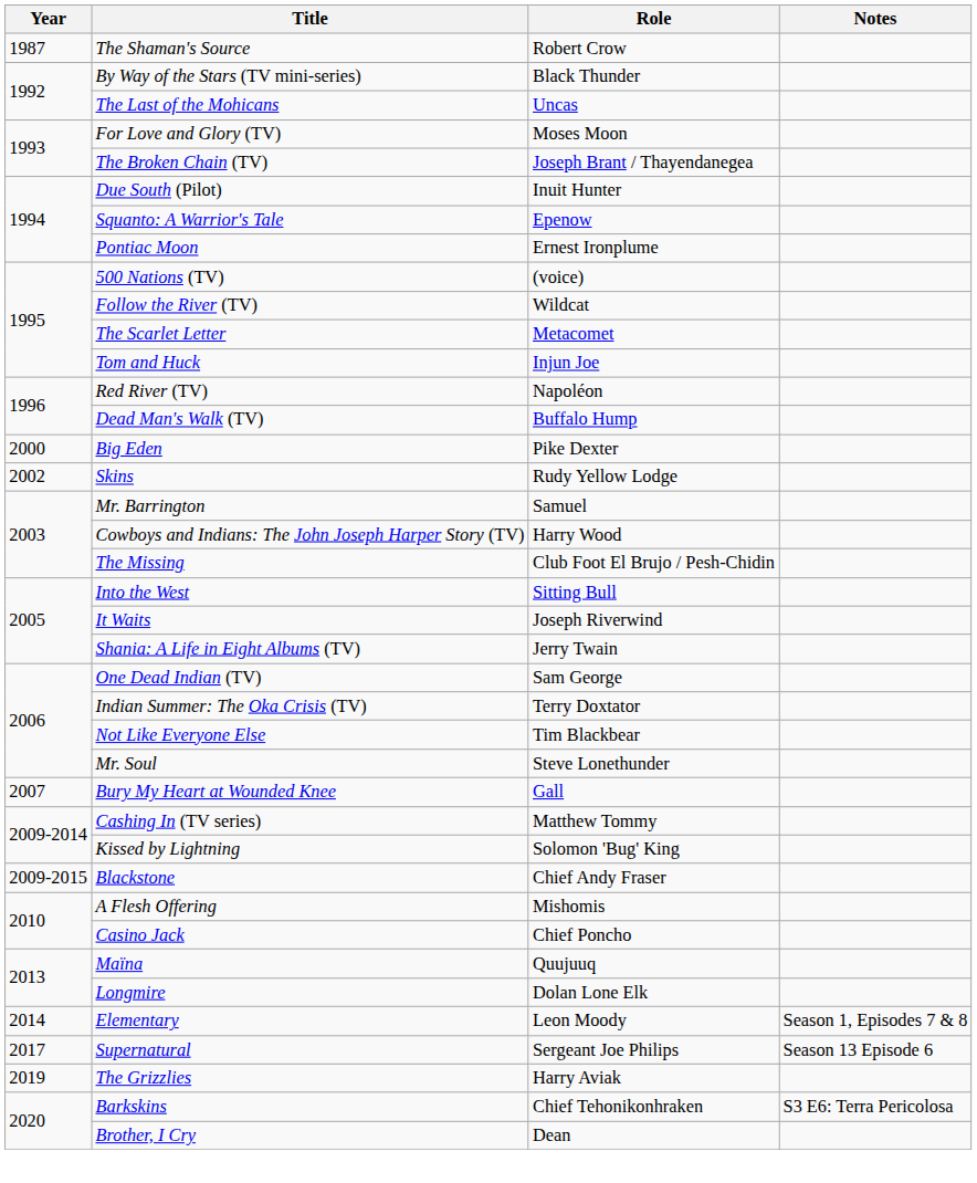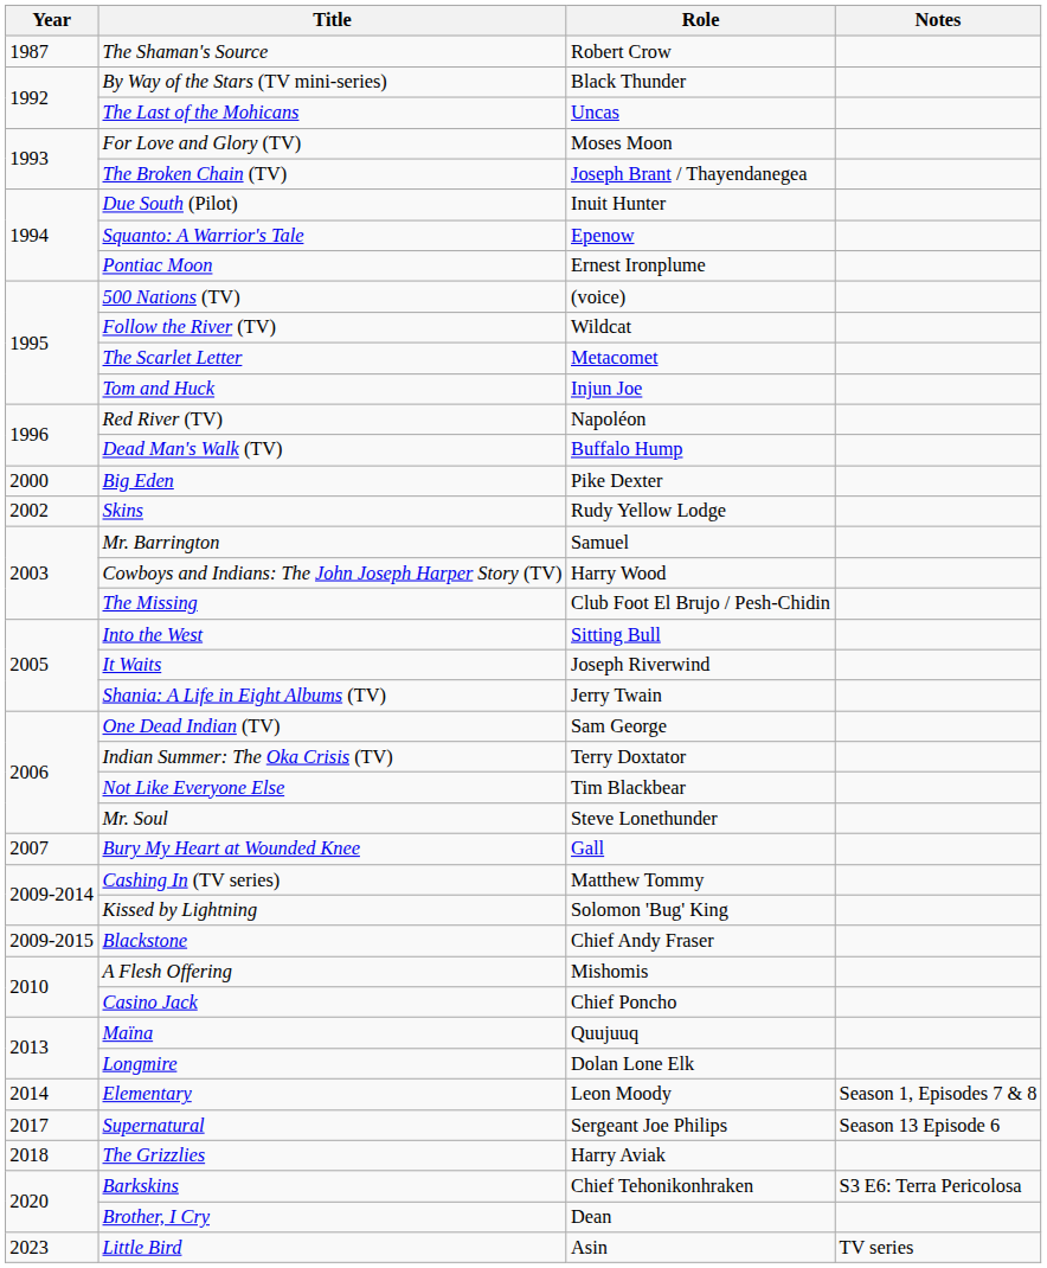 <table class="wikitable sortable">
 <tr>
 <th>Year</th>
 <th>Title</th>
 <th>Role</th>
 <th class="unsortable">Notes</th>
 </tr>
 <tr>
 <td rowspan="1">1987</td>
 <td data-sort-value="Shaman's Source, The"><em>The Shaman's Source</em></td>
 <td>Robert Crow</td>
 <td></td>
 </tr>
 <tr>
 <td rowspan="2">1992</td>
 <td><em>By Way of the Stars</em> (TV mini-series)</td>
 <td>Black Thunder</td>
 <td></td>
 </tr>
 <tr>
 <td data-sort-value="Last of the Mohicans, The"><em><a href='#'>The Last of the Mohicans</a></em></td>
 <td><a href='#'>Uncas</a></td>
 <td></td>
 </tr>
 <tr>
 <td rowspan="2">1993</td>
 <td><em>For Love and Glory</em> (TV)</td>
 <td>Moses Moon</td>
 <td></td>
 </tr>
 <tr>
 <td data-sort-value="Broken Chain, The"><em><a href='#'>The Broken Chain</a></em> (TV)</td>
 <td><a href='#'>Joseph Brant</a> / Thayendanegea</td>
 <td></td>
 </tr>
 <tr>
 <td rowspan="3">1994</td>
 <td><em><a href='#'>Due South</a></em> (Pilot)</td>
 <td>Inuit Hunter</td>
 <td></td>
 </tr>
 <tr>
 <td><em><a href='#'>Squanto: A Warrior's Tale</a></em></td>
 <td><a href='#'>Epenow</a></td>
 <td></td>
 </tr>
 <tr>
 <td><em><a href='#'>Pontiac Moon</a></em></td>
 <td>Ernest Ironplume</td>
 <td></td>
 </tr>
 <tr>
 <td rowspan="4">1995</td>
 <td><em><a href='#'>500 Nations</a></em> (TV)</td>
 <td>(voice)</td>
 <td></td>
 </tr>
 <tr>
 <td><em><a href='#'>Follow the River</a></em> (TV)</td>
 <td>Wildcat</td>
 <td></td>
 </tr>
 <tr>
 <td data-sort-value="Scarlet Letter, The"><em><a href='#'>The Scarlet Letter</a></em></td>
 <td><a href='#'>Metacomet</a></td>
 <td></td>
 </tr>
 <tr>
 <td><em><a href='#'>Tom and Huck</a></em></td>
 <td><a href='#'>Injun Joe</a></td>
 <td></td>
 </tr>
 <tr>
 <td rowspan="2">1996</td>
 <td><em>Red River</em> (TV)</td>
 <td>Napoléon</td>
 <td></td>
 </tr>
 <tr>
 <td><em><a href='#'>Dead Man's Walk</a></em> (TV)</td>
 <td><a href='#'>Buffalo Hump</a></td>
 <td></td>
 </tr>
 <tr>
 <td rowspan="1">2000</td>
 <td><em><a href='#'>Big Eden</a></em></td>
 <td>Pike Dexter</td>
 <td></td>
 </tr>
 <tr>
 <td rowspan="1">2002</td>
 <td><em><a href='#'>Skins</a></em></td>
 <td>Rudy Yellow Lodge</td>
 <td></td>
 </tr>
 <tr>
 <td rowspan="3">2003</td>
 <td><em> Mr. Barrington</em></td>
 <td>Samuel</td>
 <td></td>
 </tr>
 <tr>
 <td><em>Cowboys and Indians: The <a href='#'>John Joseph Harper</a> Story</em> (TV)</td>
 <td>Harry Wood</td>
 <td></td>
 </tr>
 <tr>
 <td data-sort-value="Missing, The"><em><a href='#'>The Missing</a></em></td>
 <td>Club Foot El Brujo / Pesh-Chidin</td>
 <td></td>
 </tr>
 <tr>
 <td rowspan="3">2005</td>
 <td><em> <a href='#'>Into the West</a></em></td>
 <td><a href='#'>Sitting Bull</a></td>
 <td></td>
 </tr>
 <tr>
 <td><em><a href='#'>It Waits</a></em></td>
 <td>Joseph Riverwind</td>
 <td></td>
 </tr>
 <tr>
 <td><em><a href='#'>Shania: A Life in Eight Albums</a></em> (TV)</td>
 <td>Jerry Twain</td>
 <td></td>
 </tr>
 <tr>
 <td rowspan="4">2006</td>
 <td><em> <a href='#'>One Dead Indian</a></em> (TV)</td>
 <td>Sam George</td>
 <td></td>
 </tr>
 <tr>
 <td><em>Indian Summer: The <a href='#'>Oka Crisis</a></em> (TV)</td>
 <td>Terry Doxtator</td>
 <td></td>
 </tr>
 <tr>
 <td><em><a href='#'>Not Like Everyone Else</a></em></td>
 <td>Tim Blackbear</td>
 <td></td>
 </tr>
 <tr>
 <td><em>Mr. Soul</em></td>
 <td>Steve Lonethunder</td>
 <td></td>
 </tr>
 <tr>
 <td>2007</td>
 <td><em><a href='#'>Bury My Heart at Wounded Knee</a></em></td>
 <td><a href='#'>Gall</a></td>
 <td></td>
 </tr>
 <tr>
 <td rowspan="2">2009-2014</td>
 <td><em><a href='#'>Cashing In</a></em> (TV series)</td>
 <td>Matthew Tommy</td>
 <td></td>
 </tr>
 <tr>
 <td><em>Kissed by Lightning</em></td>
 <td>Solomon 'Bug' King</td>
 <td></td>
 </tr>
 <tr>
 <td>2009-2015</td>
 <td><em><a href='#'>Blackstone</a></em></td>
 <td>Chief Andy Fraser</td>
 <td></td>
 </tr>
 <tr>
 <td rowspan="2">2010</td>
 <td data-sort-value="Flesh Offering, A"><em>A Flesh Offering</em></td>
 <td>Mishomis</td>
 <td></td>
 </tr>
 <tr>
 <td><em><a href='#'>Casino Jack</a></em></td>
 <td>Chief Poncho</td>
 <td></td>
 </tr>
 <tr>
 <td rowspan="2">2013</td>
 <td><em><a href='#'>Maïna</a></em></td>
 <td>Quujuuq</td>
 <td></td>
 </tr>
 <tr>
 <td><em><a href='#'>Longmire</a></em></td>
 <td>Dolan Lone Elk</td>
 <td></td>
 </tr>
 <tr>
 <td>2014</td>
 <td><em><a href='#'>Elementary</a></em></td>
 <td>Leon Moody</td>
 <td>Season 1, Episodes 7 & 8</td>
 </tr>
 <tr>
 <td>2017</td>
 <td><em><a href='#'>Supernatural</a></em></td>
 <td>Sergeant Joe Philips</td>
 <td>Season 13 Episode 6</td>
 </tr>
 <tr>
-<td>2019</td>
+<td>2018</td>
 <td data-sort-value="Grizzlies, The"><em><a href='#'>The Grizzlies</a></em></td>
 <td>Harry Aviak</td>
 <td></td>
 </tr>
 <tr>
 <td rowspan=2>2020</td>
 <td><em><a href='#'>Barkskins</a></em></td>
 <td>Chief Tehonikonhraken</td>
 <td>S3 E6: Terra Pericolosa</td>
 </tr>
 <tr>
 <td><em><a href='#'>Brother, I Cry</a></em></td>
 <td>Dean</td>
 <td></td>
 </tr>
+<tr>
+<td>2023</td>
+<td><em><a href='#'>Little Bird</a></em></td>
+<td>Asin</td>
+<td>TV series</td>
+</tr>
 </table>
